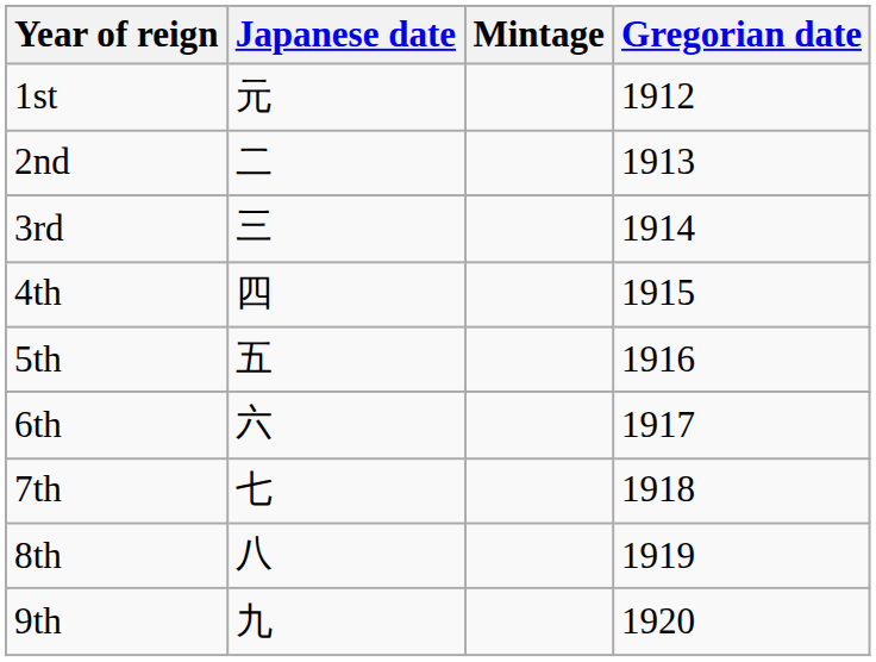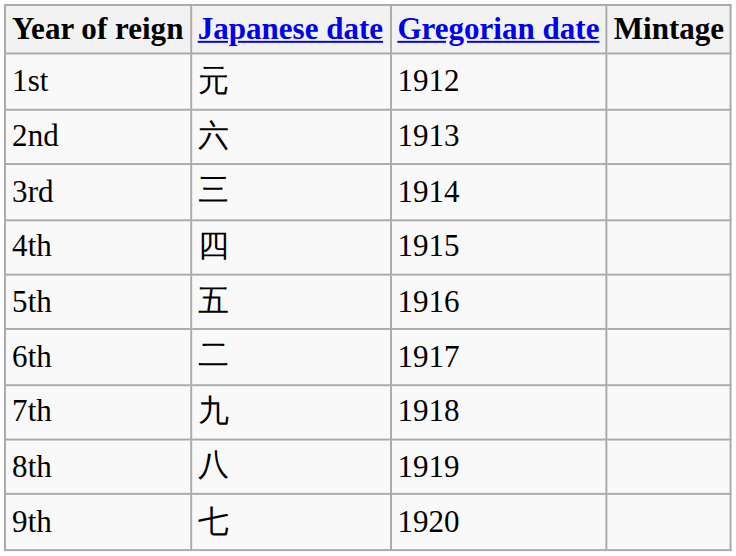 <table class="wikitable sortable">
 <tr>
 <th>Year of reign</th>
 <th class="unsortable"><a href='#'>Japanese date</a></th>
+<th><a href='#'>Gregorian date</a></th>
 <th>Mintage</th>
-<th><a href='#'>Gregorian date</a></th>
 </tr>
 <tr>
 <td>1st</td>
 <td>元</td>
+<td>1912</td>
 <td></td>
-<td>1912</td>
 </tr>
 <tr>
 <td>2nd</td>
-<td>二</td>
+<td>六</td>
+<td>1913</td>
 <td></td>
-<td>1913</td>
 </tr>
 <tr>
 <td>3rd</td>
 <td>三</td>
+<td>1914</td>
 <td></td>
-<td>1914</td>
 </tr>
 <tr>
 <td>4th</td>
 <td>四</td>
+<td>1915</td>
 <td></td>
-<td>1915</td>
 </tr>
 <tr>
 <td>5th</td>
 <td>五</td>
+<td>1916</td>
 <td></td>
-<td>1916</td>
 </tr>
 <tr>
 <td>6th</td>
-<td>六</td>
+<td>二</td>
+<td>1917</td>
 <td></td>
-<td>1917</td>
 </tr>
 <tr>
 <td>7th</td>
-<td>七</td>
+<td>九</td>
+<td>1918</td>
 <td></td>
-<td>1918</td>
 </tr>
 <tr>
 <td>8th</td>
 <td>八</td>
+<td>1919</td>
 <td></td>
-<td>1919</td>
 </tr>
 <tr>
 <td>9th</td>
-<td>九</td>
+<td>七</td>
+<td>1920</td>
 <td></td>
-<td>1920</td>
 </tr>
 </table>
